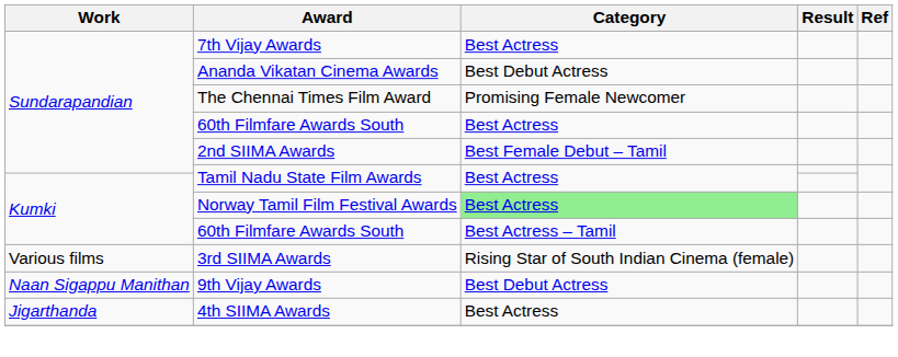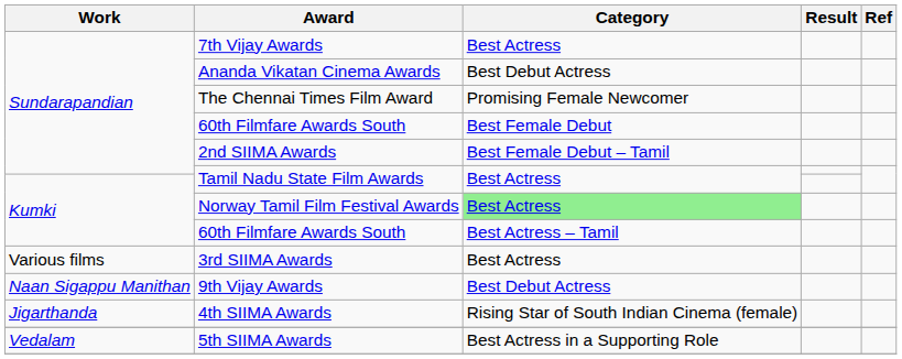 <table class="wikitable sortable">
 <tr>
 <th>Work</th>
 <th>Award</th>
 <th>Category</th>
 <th>Result</th>
 <th>Ref</th>
 </tr>
 <tr>
 <td rowspan=6><em><a href='#'>Sundarapandian</a></em></td>
 <td><a href='#'>7th Vijay Awards</a></td>
 <td><a href='#'>Best Actress</a></td>
 <td></td>
 <td></td>
 </tr>
 <tr>
 <td><a href='#'>Ananda Vikatan Cinema Awards</a></td>
 <td>Best Debut Actress</td>
 <td></td>
 <td></td>
 </tr>
 <tr>
 <td>The Chennai Times Film Award</td>
 <td>Promising Female Newcomer</td>
 <td></td>
 <td></td>
 </tr>
 <tr>
 <td><a href='#'>60th Filmfare Awards South</a></td>
-<td><a href='#'>Best Actress</a></td>
+<td><a href='#'>Best Female Debut</a></td>
 <td></td>
 <td></td>
 </tr>
 <tr>
 <td><a href='#'>2nd SIIMA Awards</a></td>
 <td><a href='#'>Best Female Debut – Tamil</a></td>
 <td></td>
 <td></td>
 </tr>
 <tr>
 <td rowspan=2><a href='#'>Tamil Nadu State Film Awards</a></td>
 <td rowspan=2><a href='#'>Best Actress</a></td>
 <td></td>
 <td rowspan=2></td>
 </tr>
 <tr>
 <td rowspan=3><em><a href='#'>Kumki</a></em></td>
 <td></td>
 </tr>
 <tr>
 <td><a href='#'>Norway Tamil Film Festival Awards</a></td>
 <td style="background: lightgreen;"><a href='#'>Best Actress</a></td>
 <td></td>
 <td></td>
 </tr>
 <tr>
 <td><a href='#'>60th Filmfare Awards South</a></td>
 <td><a href='#'>Best Actress – Tamil</a></td>
 <td></td>
 <td></td>
 </tr>
 <tr>
 <td>Various films</td>
 <td><a href='#'>3rd SIIMA Awards</a></td>
-<td>Rising Star of South Indian Cinema (female)</td>
+<td>Best Actress</td>
 <td></td>
 <td></td>
 </tr>
 <tr>
 <td><em><a href='#'>Naan Sigappu Manithan</a></em></td>
 <td><a href='#'>9th Vijay Awards</a></td>
 <td><a href='#'>Best Debut Actress</a></td>
 <td></td>
 <td></td>
 </tr>
 <tr>
 <td><em><a href='#'>Jigarthanda</a></em></td>
 <td><a href='#'>4th SIIMA Awards</a></td>
-<td>Best Actress</td>
+<td>Rising Star of South Indian Cinema (female)</td>
 <td></td>
 <td></td>
 </tr>
 <tr>
 </tr>
 <tr>
+<td><em><a href='#'>Vedalam</a></em></td>
+<td><a href='#'>5th SIIMA Awards</a></td>
+<td>Best Actress in a Supporting Role</td>
+<td></td>
+<td></td>
+</tr>
+<tr>
 </tr>
 </table>
